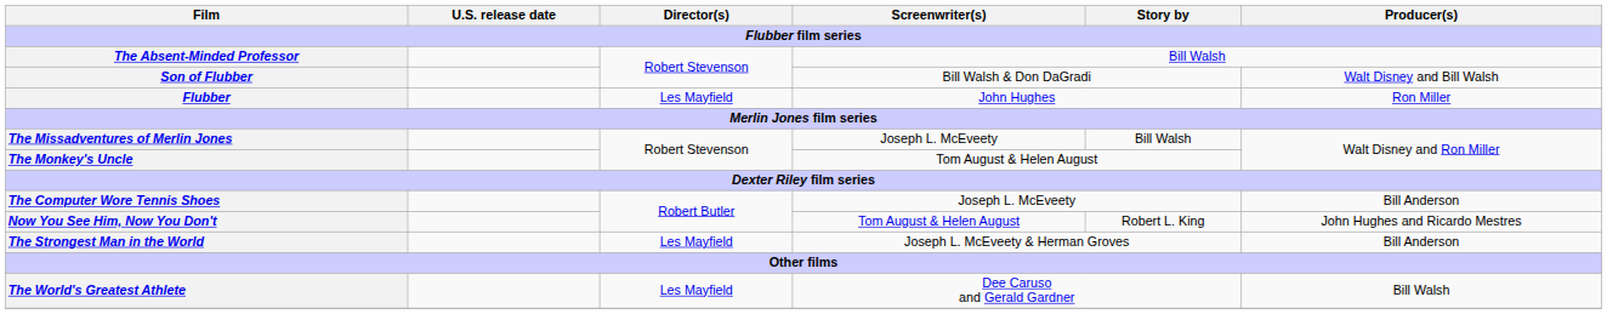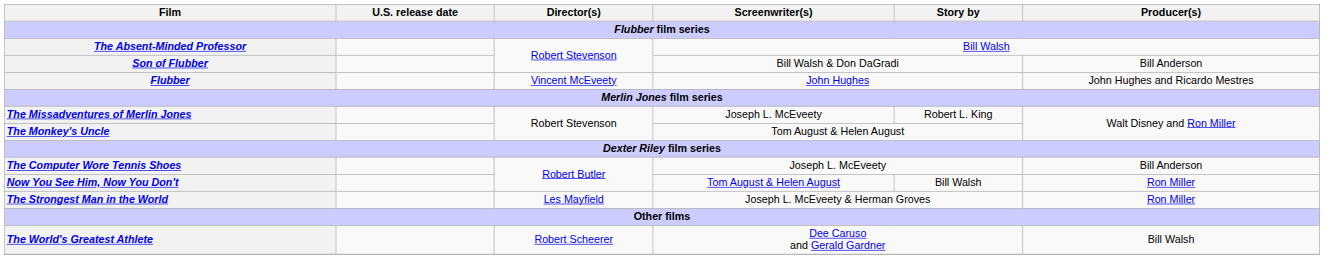 <table class="wikitable plainrowheaders" style="text-align:center; width:99%">
 <tr>
 <th scope="col">Film</th>
 <th scope="col">U.S. release date</th>
 <th scope="col">Director(s)</th>
 <th scope="col">Screenwriter(s)</th>
 <th scope="col">Story by</th>
 <th scope="col">Producer(s)</th>
 </tr>
 <tr>
 <th colspan="6" style="background-color:#ccccff;"><em>Flubber</em> film series</th>
 </tr>
 <tr>
 <th scope="row"><em><a href='#'>The Absent-Minded Professor</a></em></th>
 <td></td>
 <td rowspan="2"><a href='#'>Robert Stevenson</a></td>
 <td colspan="3"><a href='#'>Bill Walsh</a></td>
 </tr>
 <tr>
 <th scope="row"><em><a href='#'>Son of Flubber</a></em></th>
 <td></td>
 <td colspan="2">Bill Walsh & Don DaGradi</td>
-<td><a href='#'>Walt Disney</a> and Bill Walsh</td>
+<td>Bill Anderson</td>
 </tr>
 <tr>
 <th scope="row"><em><a href='#'>Flubber</a></em></th>
 <td></td>
-<td><a href='#'>Les Mayfield</a></td>
+<td><a href='#'>Vincent McEveety</a></td>
 <td colspan="2"><a href='#'>John Hughes</a></td>
-<td><a href='#'>Ron Miller</a></td>
+<td>John Hughes and Ricardo Mestres</td>
 </tr>
 <tr>
 <th colspan="6" style="background-color:#ccccff;"><em>Merlin Jones</em> film series</th>
 </tr>
 <tr>
 <th scope="row" style="text-align:left"><em><a href='#'>The Missadventures of Merlin Jones</a></em></th>
 <td style="text-align:center"></td>
 <td rowspan="2">Robert Stevenson</td>
 <td>Joseph L. McEveety</td>
-<td>Bill Walsh</td>
+<td>Robert L. King</td>
 <td rowspan="2">Walt Disney and <a href='#'>Ron Miller</a></td>
 </tr>
 <tr>
 <th scope="row" style="text-align:left"><em><a href='#'>The Monkey's Uncle</a></em></th>
 <td style="text-align:center"></td>
 <td colspan="2">Tom August & Helen August</td>
 </tr>
 <tr>
 <th colspan="6" style="background-color:#ccccff;"><em>Dexter Riley</em> film series</th>
 </tr>
 <tr>
 <th scope="row" style="text-align:left"><em><a href='#'>The Computer Wore Tennis Shoes</a></em></th>
 <td style="text-align:center"></td>
 <td rowspan="2"><a href='#'>Robert Butler</a></td>
 <td colspan="2">Joseph L. McEveety</td>
 <td>Bill Anderson</td>
 </tr>
 <tr>
 <th scope="row" style="text-align:left"><em><a href='#'>Now You See Him, Now You Don't</a></em></th>
 <td style="text-align:center"></td>
 <td><a href='#'>Tom August & Helen August</a></td>
-<td>Robert L. King</td>
-<td>John Hughes and Ricardo Mestres</td>
+<td>Bill Walsh</td>
+<td><a href='#'>Ron Miller</a></td>
 </tr>
 <tr>
 <th scope="row" style="text-align:left"><em><a href='#'>The Strongest Man in the World</a></em></th>
 <td style="text-align:center"></td>
 <td><a href='#'>Les Mayfield</a></td>
 <td colspan="2">Joseph L. McEveety & Herman Groves</td>
-<td>Bill Anderson</td>
+<td><a href='#'>Ron Miller</a></td>
 </tr>
 <tr>
 <th colspan="6" style="background-color:#ccccff;">Other films</th>
 </tr>
 <tr>
 <th scope="row" style="text-align:left"><em><a href='#'>The World's Greatest Athlete</a></em></th>
 <td style="text-align:center"></td>
-<td><a href='#'>Les Mayfield</a></td>
+<td><a href='#'>Robert Scheerer</a></td>
 <td colspan="2"><a href='#'>Dee Caruso</a> <br>and <a href='#'>Gerald Gardner</a></td>
 <td>Bill Walsh</td>
 </tr>
 <tr>
 </tr>
 </table>
